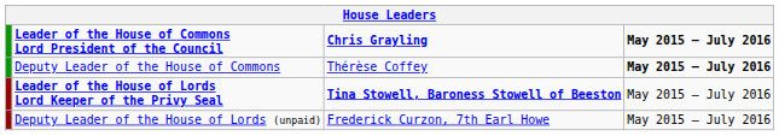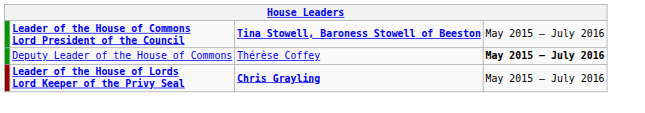 <table class="wikitable">
 <tr>
 <th colspan=4><a href='#'>House Leaders</a></th>
 </tr>
 <tr>
 <td style="width:1px; background:#090;"></td>
 <td><strong><a href='#'>Leader of the House of Commons</a><br><a href='#'>Lord President of the Council</a></strong></td>
-<td><strong><a href='#'>Chris Grayling</a></strong></td>
-<td><strong>May 2015 – July 2016</strong></td>
+<td><strong><a href='#'>Tina Stowell, Baroness Stowell of Beeston</a></strong></td>
+<td>May 2015 – July 2016</td>
 </tr>
 <tr>
 <td style="width:1px; background:#090;"></td>
 <td><a href='#'>Deputy Leader of the House of Commons</a></td>
 <td><a href='#'>Thérèse Coffey</a></td>
 <td><strong>May 2015 – July 2016</strong></td>
 </tr>
 <tr>
 <td style="width:1px; background:#900;"></td>
 <td><strong><a href='#'>Leader of the House of Lords</a><br><a href='#'>Lord Keeper of the Privy Seal</a></strong></td>
-<td><strong><a href='#'>Tina Stowell, Baroness Stowell of Beeston</a></strong></td>
-<td>May 2015 – July 2016</td>
-</tr>
-<tr>
-<td style="width:1px; background:#900;"></td>
-<td rowspan="1"><a href='#'>Deputy Leader of the House of Lords</a> <small>(unpaid)</small></td>
-<td><a href='#'>Frederick Curzon, 7th Earl Howe</a></td>
+<td><strong><a href='#'>Chris Grayling</a></strong></td>
 <td>May 2015 – July 2016</td>
 </tr>
 </table>
